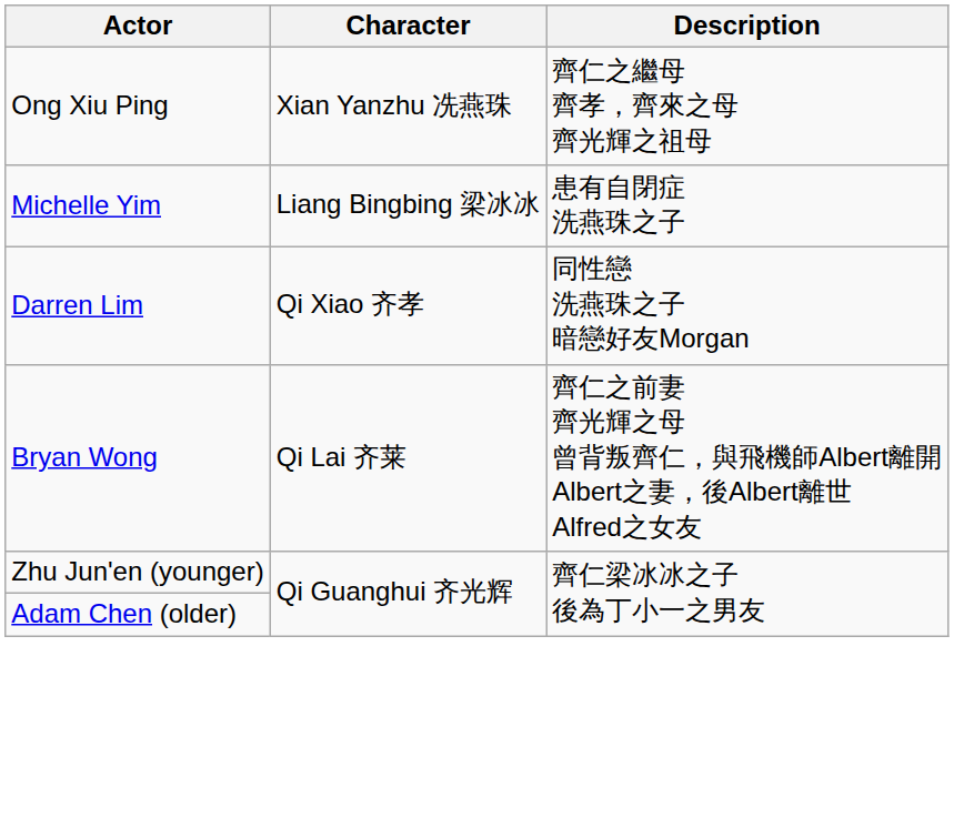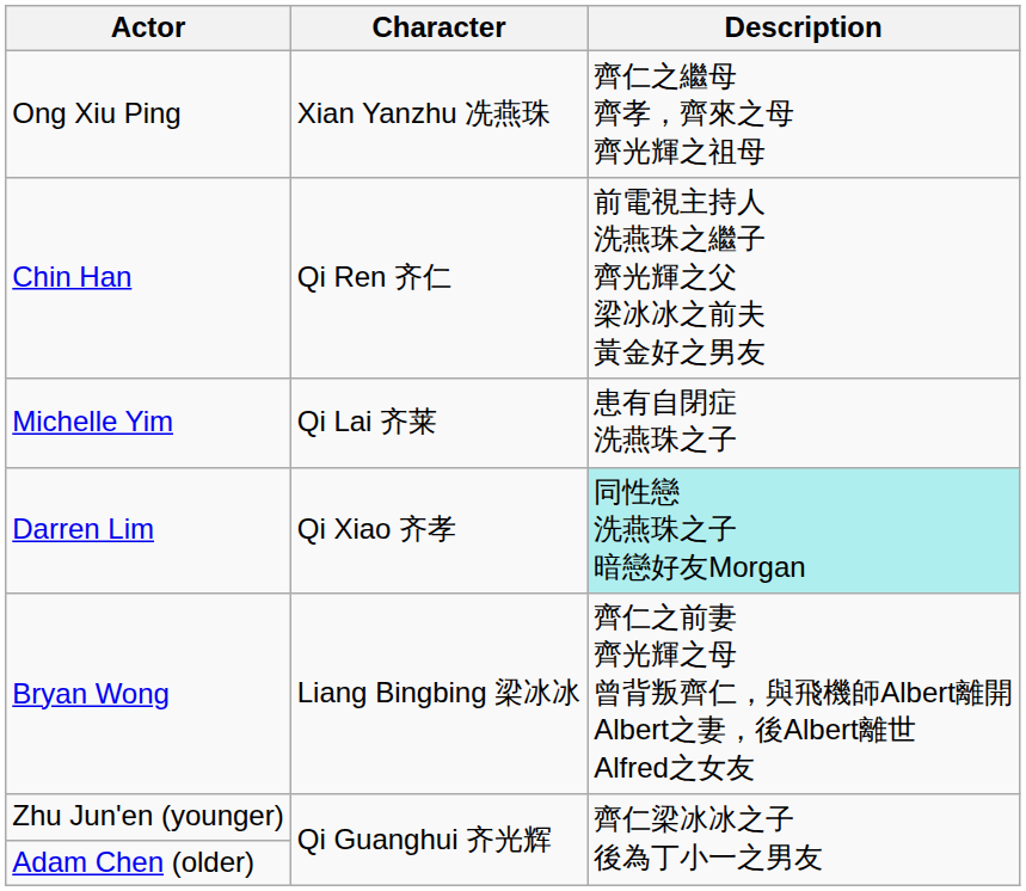 <table class="wikitable">
 <tr>
 <th>Actor</th>
 <th>Character</th>
 <th>Description</th>
 </tr>
 <tr>
 <td>Ong Xiu Ping</td>
 <td>Xian Yanzhu 冼燕珠</td>
 <td>齊仁之繼母<br>齊孝，齊來之母<br>齊光輝之祖母</td>
 </tr>
 <tr>
+<td><a href='#'>Chin Han</a></td>
+<td>Qi Ren 齐仁</td>
+<td>前電視主持人<br>洗燕珠之繼子<br>齊光輝之父<br>梁冰冰之前夫<br>黃金好之男友</td>
+</tr>
+<tr>
 <td><a href='#'>Michelle Yim</a></td>
-<td>Liang Bingbing 梁冰冰</td>
+<td>Qi Lai 齐莱</td>
 <td>患有自閉症<br>洗燕珠之子</td>
 </tr>
 <tr>
 <td><a href='#'>Darren Lim</a></td>
 <td>Qi Xiao 齐孝</td>
-<td>同性戀<br>洗燕珠之子<br>暗戀好友Morgan</td>
+<td style="background: paleturquoise;">同性戀<br>洗燕珠之子<br>暗戀好友Morgan</td>
 </tr>
 <tr>
 <td><a href='#'>Bryan Wong</a></td>
-<td>Qi Lai 齐莱</td>
+<td>Liang Bingbing 梁冰冰</td>
 <td>齊仁之前妻<br>齊光輝之母<br>曾背叛齊仁，與飛機師Albert離開<br>Albert之妻，後Albert離世<br>Alfred之女友</td>
 </tr>
 <tr>
 <td>Zhu Jun'en (younger)</td>
 <td rowspan="2">Qi Guanghui 齐光辉</td>
 <td rowspan="2">齊仁梁冰冰之子<br>後為丁小一之男友</td>
 </tr>
 <tr>
 <td><a href='#'>Adam Chen</a> (older)</td>
 </tr>
 </table>
